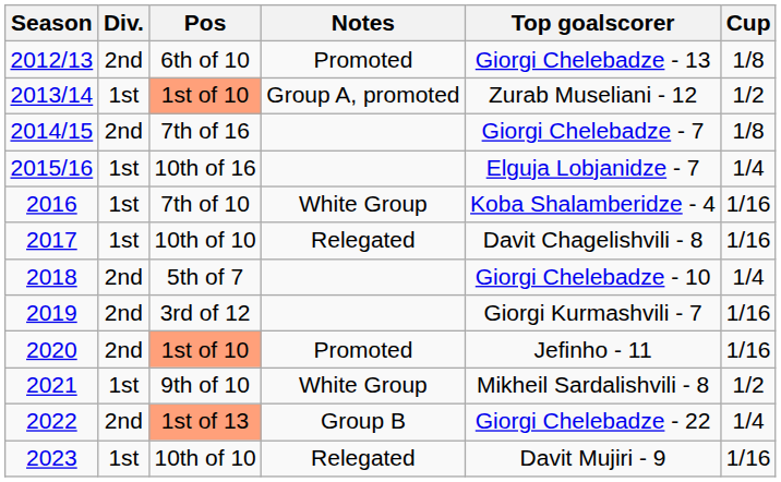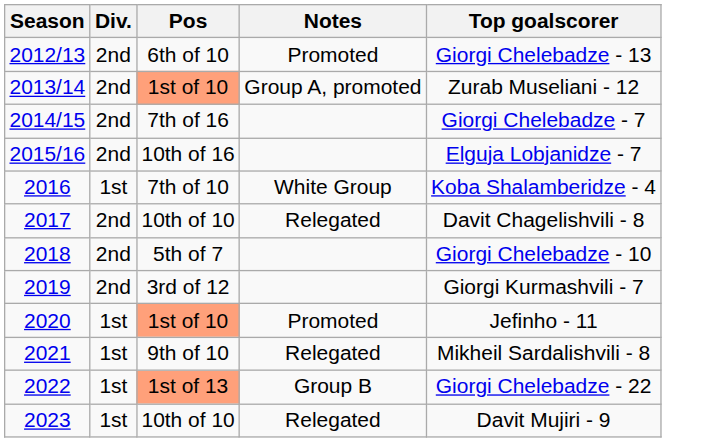 <table class="wikitable sortable" style="text-align: center">
 <tr>
 <th>Season</th>
 <th>Div.</th>
 <th>Pos</th>
 <th>Notes</th>
 <th>Top goalscorer</th>
-<th>Cup</th>
 </tr>
 <tr>
 <td><a href='#'>2012/13</a></td>
 <td>2nd</td>
 <td>6th of 10</td>
 <td>Promoted</td>
 <td> <a href='#'>Giorgi Chelebadze</a> - 13</td>
-<td>1/8</td>
 </tr>
 <tr>
 <td><a href='#'>2013/14</a></td>
-<td>1st</td>
+<td>2nd</td>
 <td bgcolor=#ffa07a>1st of 10</td>
 <td>Group A, promoted</td>
 <td> Zurab Museliani - 12</td>
-<td>1/2</td>
 </tr>
 <tr>
 <td><a href='#'>2014/15</a></td>
 <td>2nd</td>
 <td>7th of 16</td>
 <td></td>
 <td> <a href='#'>Giorgi Chelebadze</a> - 7</td>
-<td>1/8</td>
 </tr>
 <tr>
 <td><a href='#'>2015/16</a></td>
-<td>1st</td>
+<td>2nd</td>
 <td>10th of 16</td>
 <td></td>
 <td> <a href='#'>Elguja Lobjanidze</a> - 7</td>
-<td>1/4</td>
 </tr>
 <tr>
 <td><a href='#'>2016</a></td>
 <td>1st</td>
 <td>7th of 10</td>
 <td>White Group</td>
 <td> <a href='#'>Koba Shalamberidze</a> - 4</td>
-<td>1/16</td>
 </tr>
 <tr>
 <td><a href='#'>2017</a></td>
-<td>1st</td>
+<td>2nd</td>
 <td>10th of 10</td>
 <td>Relegated</td>
 <td> Davit Chagelishvili - 8</td>
-<td>1/16</td>
 </tr>
 <tr>
 <td><a href='#'>2018</a></td>
 <td>2nd</td>
 <td>5th of 7</td>
 <td></td>
 <td> <a href='#'>Giorgi Chelebadze</a> - 10</td>
-<td>1/4</td>
 </tr>
 <tr>
 <td><a href='#'>2019</a></td>
 <td>2nd</td>
 <td>3rd of 12</td>
 <td></td>
 <td> Giorgi Kurmashvili - 7</td>
-<td>1/16</td>
 </tr>
 <tr>
 <td><a href='#'>2020</a></td>
-<td>2nd</td>
+<td>1st</td>
 <td bgcolor=#ffa07a>1st of 10</td>
 <td>Promoted</td>
 <td> Jefinho - 11</td>
-<td>1/16</td>
 </tr>
 <tr>
 <td><a href='#'>2021</a></td>
 <td>1st</td>
 <td>9th of 10</td>
-<td>White Group</td>
+<td>Relegated</td>
 <td> Mikheil Sardalishvili - 8</td>
-<td>1/2</td>
 </tr>
 <tr>
 <td><a href='#'>2022</a></td>
-<td>2nd</td>
+<td>1st</td>
 <td bgcolor=#ffa07a>1st of 13</td>
 <td>Group B</td>
 <td> <a href='#'>Giorgi Chelebadze</a> - 22</td>
-<td>1/4</td>
 </tr>
 <tr>
 <td><a href='#'>2023</a></td>
 <td>1st</td>
 <td>10th of 10</td>
 <td>Relegated</td>
 <td> Davit Mujiri - 9</td>
-<td>1/16</td>
 </tr>
 </table>
